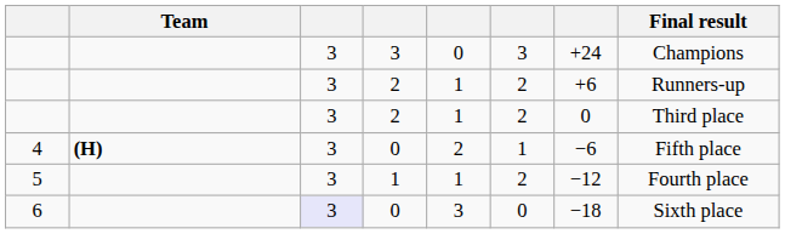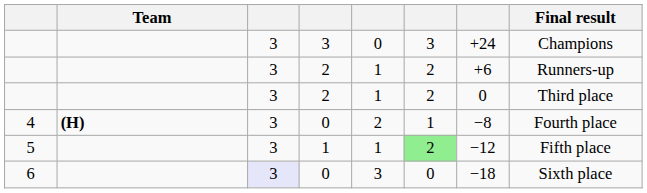 <table class="wikitable" style="text-align:center;" width="620">
 <tr>
 <th width="5.5%"></th>
 <th width="20%">Team</th>
 <th width="5.5%"></th>
 <th width="5.5%"></th>
 <th width="5.5%"></th>
 <th width="5.5%"></th>
 <th width="5.5%"></th>
 <th width="14%">Final result</th>
 </tr>
 <tr>
 <td></td>
 <td align="left"></td>
 <td>3</td>
 <td>3</td>
 <td>0</td>
 <td>3</td>
 <td>+24</td>
 <td>Champions</td>
 </tr>
 <tr>
 <td></td>
 <td align="left"></td>
 <td>3</td>
 <td>2</td>
 <td>1</td>
 <td>2</td>
 <td>+6</td>
 <td>Runners-up</td>
 </tr>
 <tr>
 <td></td>
 <td align="left"></td>
 <td>3</td>
 <td>2</td>
 <td>1</td>
 <td>2</td>
 <td>0</td>
 <td>Third place</td>
 </tr>
 <tr>
 <td>4</td>
 <td align="left"> <strong>(H)</strong></td>
 <td>3</td>
 <td>0</td>
 <td>2</td>
 <td>1</td>
-<td>−6</td>
-<td>Fifth place</td>
+<td>−8</td>
+<td>Fourth place</td>
 </tr>
 <tr>
 <td>5</td>
 <td align="left"></td>
 <td>3</td>
 <td>1</td>
 <td>1</td>
-<td>2</td>
+<td style="background: lightgreen;">2</td>
 <td>−12</td>
-<td>Fourth place</td>
+<td>Fifth place</td>
 </tr>
 <tr>
 <td>6</td>
 <td align="left"></td>
 <td style="background: lavender;">3</td>
 <td>0</td>
 <td>3</td>
 <td>0</td>
 <td>−18</td>
 <td>Sixth place</td>
 </tr>
 </table>
